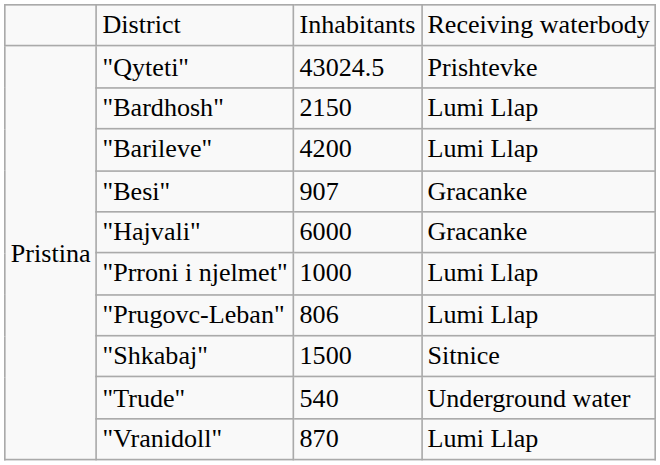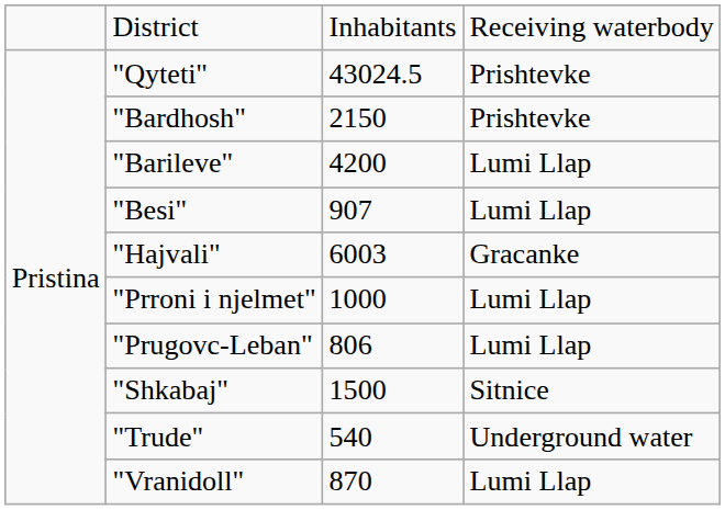 <table border="1" class="wikitable">
 <tr>
 <td></td>
 <td>District</td>
 <td>Inhabitants</td>
 <td>Receiving waterbody</td>
 </tr>
 <tr>
 <td rowspan="10">Pristina</td>
 <td>"Qyteti"</td>
 <td>43024.5</td>
 <td>Prishtevke</td>
 </tr>
 <tr>
 <td>"Bardhosh"</td>
 <td>2150</td>
-<td>Lumi Llap</td>
+<td>Prishtevke</td>
 </tr>
 <tr>
 <td>"Barileve"</td>
 <td>4200</td>
 <td>Lumi Llap</td>
 </tr>
 <tr>
 <td>"Besi"</td>
 <td>907</td>
-<td>Gracanke</td>
+<td>Lumi Llap</td>
 </tr>
 <tr>
 <td>"Hajvali"</td>
-<td>6000</td>
+<td>6003</td>
 <td>Gracanke</td>
 </tr>
 <tr>
 <td>"Prroni i njelmet"</td>
 <td>1000</td>
 <td>Lumi Llap</td>
 </tr>
 <tr>
 <td>"Prugovc-Leban"</td>
 <td>806</td>
 <td>Lumi Llap</td>
 </tr>
 <tr>
 <td>"Shkabaj"</td>
 <td>1500</td>
 <td>Sitnice</td>
 </tr>
 <tr>
 <td>"Trude"</td>
 <td>540</td>
 <td>Underground water</td>
 </tr>
 <tr>
 <td>"Vranidoll"</td>
 <td>870</td>
 <td>Lumi Llap</td>
 </tr>
 </table>
